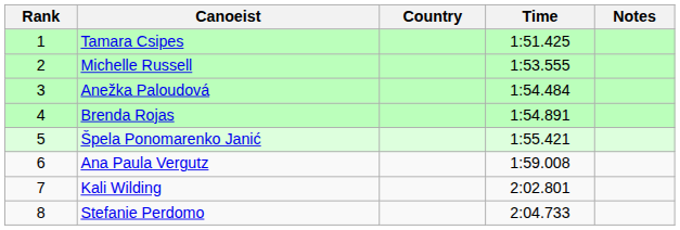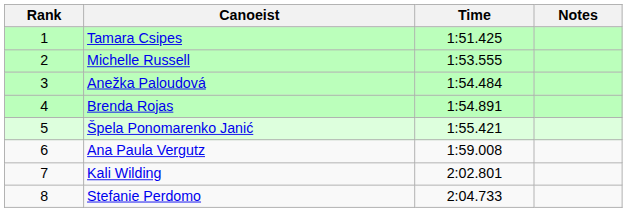 <table class="wikitable" style="text-align:center;width: 55%">
 <tr>
 <th>Rank</th>
 <th>Canoeist</th>
-<th>Country</th>
 <th>Time</th>
 <th>Notes</th>
 </tr>
 <tr bgcolor=bbffbb>
 <td>1</td>
 <td align="left"><a href='#'>Tamara Csipes</a></td>
-<td align="left"></td>
 <td>1:51.425</td>
 <td></td>
 </tr>
 <tr bgcolor=bbffbb>
 <td>2</td>
 <td align="left"><a href='#'>Michelle Russell</a></td>
-<td align="left"></td>
 <td>1:53.555</td>
 <td></td>
 </tr>
 <tr bgcolor=bbffbb>
 <td>3</td>
 <td align="left"><a href='#'>Anežka Paloudová</a></td>
-<td align="left"></td>
 <td>1:54.484</td>
 <td></td>
 </tr>
 <tr bgcolor=bbffbb>
 <td>4</td>
 <td align="left"><a href='#'>Brenda Rojas</a></td>
-<td align="left"></td>
 <td>1:54.891</td>
 <td></td>
 </tr>
 <tr bgcolor=ddffdd>
 <td>5</td>
 <td align="left"><a href='#'>Špela Ponomarenko Janić</a></td>
-<td align="left"></td>
 <td>1:55.421</td>
 <td></td>
 </tr>
 <tr>
 <td>6</td>
 <td align="left"><a href='#'>Ana Paula Vergutz</a></td>
-<td align="left"></td>
 <td>1:59.008</td>
 <td></td>
 </tr>
 <tr>
 <td>7</td>
 <td align="left"><a href='#'>Kali Wilding</a></td>
-<td align="left"></td>
 <td>2:02.801</td>
 <td></td>
 </tr>
 <tr>
 <td>8</td>
 <td align="left"><a href='#'>Stefanie Perdomo</a></td>
-<td align="left"></td>
 <td>2:04.733</td>
 <td></td>
 </tr>
 </table>
